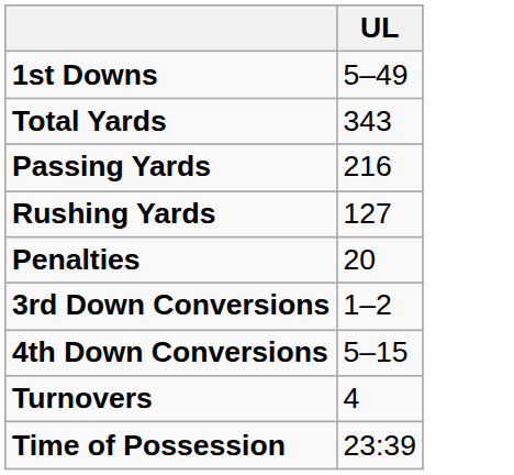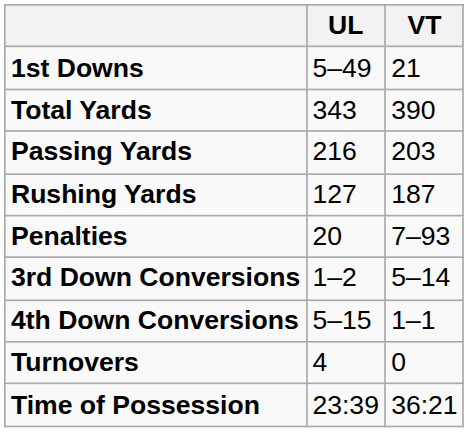 <table class="wikitable">
 <tr>
 <th></th>
 <th>UL</th>
+<th>VT</th>
 </tr>
 <tr>
 <td><strong>1st Downs</strong></td>
 <td>5–49</td>
+<td>21</td>
 </tr>
 <tr>
 <td><strong>Total Yards</strong></td>
 <td>343</td>
+<td>390</td>
 </tr>
 <tr>
 <td><strong>Passing Yards</strong></td>
 <td>216</td>
+<td>203</td>
 </tr>
 <tr>
 <td><strong>Rushing Yards</strong></td>
 <td>127</td>
+<td>187</td>
 </tr>
 <tr>
 <td><strong>Penalties</strong></td>
 <td>20</td>
+<td>7–93</td>
 </tr>
 <tr>
 <td><strong>3rd Down Conversions</strong></td>
 <td>1–2</td>
+<td>5–14</td>
 </tr>
 <tr>
 <td><strong>4th Down Conversions</strong></td>
 <td>5–15</td>
+<td>1–1</td>
 </tr>
 <tr>
 <td><strong>Turnovers</strong></td>
 <td>4</td>
+<td>0</td>
 </tr>
 <tr>
 <td><strong>Time of Possession</strong></td>
 <td>23:39</td>
+<td>36:21</td>
 </tr>
 </table>
